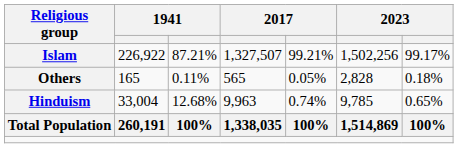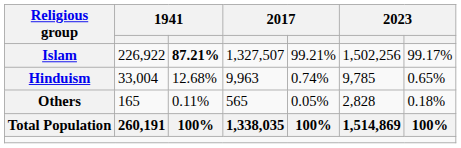 <table class="wikitable sortable">
 <tr>
 <th rowspan="2"><a href='#'>Religious</a><br>group</th>
 <th colspan="2">1941</th>
 <th colspan="2">2017</th>
 <th colspan="2">2023</th>
 </tr>
 <tr>
 <th><a href='#'></a></th>
 <th></th>
 <th></th>
 <th></th>
 <th></th>
 <th></th>
 </tr>
 <tr>
 <th><a href='#'>Islam</a> </th>
 <td>226,922</td>
-<td>87.21%</td>
+<td><strong>87.21%</strong></td>
 <td>1,327,507</td>
 <td>99.21%</td>
 <td>1,502,256</td>
 <td>99.17%</td>
+</tr>
+<tr>
+<th><a href='#'>Hinduism</a> </th>
+<td>33,004</td>
+<td>12.68%</td>
+<td>9,963</td>
+<td>0.74%</td>
+<td>9,785</td>
+<td>0.65%</td>
 </tr>
 <tr>
 <th>Others </th>
 <td>165</td>
 <td>0.11%</td>
 <td>565</td>
 <td>0.05%</td>
 <td>2,828</td>
 <td>0.18%</td>
-</tr>
-<tr>
-<th><a href='#'>Hinduism</a> </th>
-<td>33,004</td>
-<td>12.68%</td>
-<td>9,963</td>
-<td>0.74%</td>
-<td>9,785</td>
-<td>0.65%</td>
 </tr>
 <tr>
 <th>Total Population</th>
 <th>260,191</th>
 <th>100%</th>
 <th>1,338,035</th>
 <th>100%</th>
 <th>1,514,869</th>
 <th>100%</th>
 </tr>
 <tr class="sortbottom">
 <td colspan="7"></td>
 </tr>
 </table>
